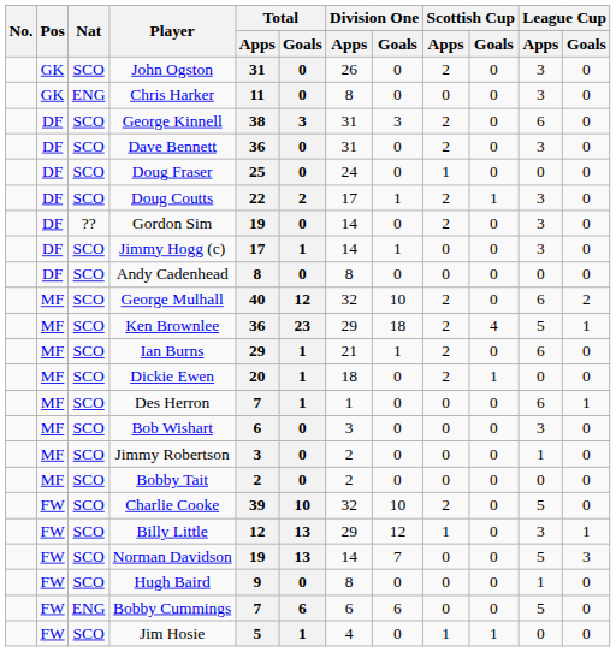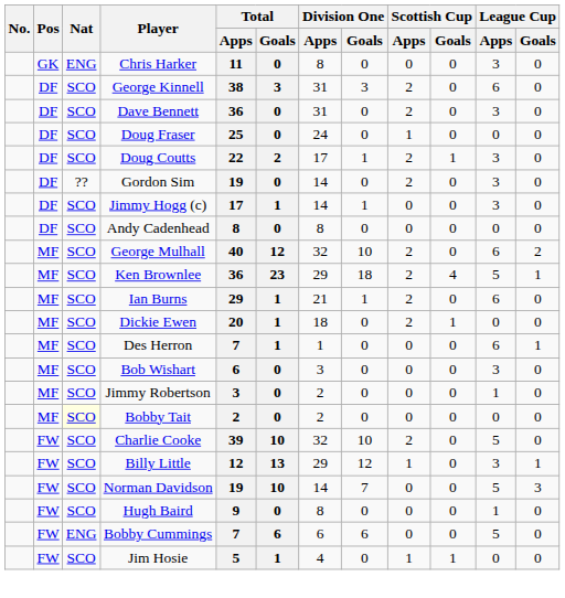 <table class="wikitable sortable" style="text-align: center;">
 <tr>
 <th rowspan="2"><abbr>No.</abbr></th>
 <th rowspan="2"><abbr>Pos</abbr></th>
 <th rowspan="2"><abbr>Nat</abbr></th>
 <th rowspan="2">Player</th>
 <th colspan="2">Total</th>
 <th colspan="2">Division One</th>
 <th colspan="2">Scottish Cup</th>
 <th colspan="2">League Cup</th>
 </tr>
 <tr>
 <th>Apps</th>
 <th>Goals</th>
 <th>Apps</th>
 <th>Goals</th>
 <th>Apps</th>
 <th>Goals</th>
 <th>Apps</th>
 <th>Goals</th>
-</tr>
-<tr>
-<td></td>
-<td><a href='#'>GK</a></td>
-<td> <a href='#'>SCO</a></td>
-<td><a href='#'>John Ogston</a></td>
-<th>31</th>
-<th>0</th>
-<td>26</td>
-<td>0</td>
-<td>2</td>
-<td>0</td>
-<td>3</td>
-<td>0</td>
 </tr>
 <tr>
 <td></td>
 <td><a href='#'>GK</a></td>
 <td> <a href='#'>ENG</a></td>
 <td><a href='#'>Chris Harker</a></td>
 <th>11</th>
 <th>0</th>
 <td>8</td>
 <td>0</td>
 <td>0</td>
 <td>0</td>
 <td>3</td>
 <td>0</td>
 </tr>
 <tr>
 <td></td>
 <td><a href='#'>DF</a></td>
 <td> <a href='#'>SCO</a></td>
 <td><a href='#'>George Kinnell</a></td>
 <th>38</th>
 <th>3</th>
 <td>31</td>
 <td>3</td>
 <td>2</td>
 <td>0</td>
 <td>6</td>
 <td>0</td>
 </tr>
 <tr>
 <td></td>
 <td><a href='#'>DF</a></td>
 <td> <a href='#'>SCO</a></td>
 <td><a href='#'>Dave Bennett</a></td>
 <th>36</th>
 <th>0</th>
 <td>31</td>
 <td>0</td>
 <td>2</td>
 <td>0</td>
 <td>3</td>
 <td>0</td>
 </tr>
 <tr>
 <td></td>
 <td><a href='#'>DF</a></td>
 <td> <a href='#'>SCO</a></td>
 <td><a href='#'>Doug Fraser</a></td>
 <th>25</th>
 <th>0</th>
 <td>24</td>
 <td>0</td>
 <td>1</td>
 <td>0</td>
 <td>0</td>
 <td>0</td>
 </tr>
 <tr>
 <td></td>
 <td><a href='#'>DF</a></td>
 <td> <a href='#'>SCO</a></td>
 <td><a href='#'>Doug Coutts</a></td>
 <th>22</th>
 <th>2</th>
 <td>17</td>
 <td>1</td>
 <td>2</td>
 <td>1</td>
 <td>3</td>
 <td>0</td>
 </tr>
 <tr>
 <td></td>
 <td><a href='#'>DF</a></td>
 <td>??</td>
 <td>Gordon Sim</td>
 <th>19</th>
 <th>0</th>
 <td>14</td>
 <td>0</td>
 <td>2</td>
 <td>0</td>
 <td>3</td>
 <td>0</td>
 </tr>
 <tr>
 <td></td>
 <td><a href='#'>DF</a></td>
 <td> <a href='#'>SCO</a></td>
 <td><a href='#'>Jimmy Hogg</a> (c)</td>
 <th>17</th>
 <th>1</th>
 <td>14</td>
 <td>1</td>
 <td>0</td>
 <td>0</td>
 <td>3</td>
 <td>0</td>
 </tr>
 <tr>
 <td></td>
 <td><a href='#'>DF</a></td>
 <td> <a href='#'>SCO</a></td>
 <td>Andy Cadenhead</td>
 <th>8</th>
 <th>0</th>
 <td>8</td>
 <td>0</td>
 <td>0</td>
 <td>0</td>
 <td>0</td>
 <td>0</td>
 </tr>
 <tr>
 <td></td>
 <td><a href='#'>MF</a></td>
 <td> <a href='#'>SCO</a></td>
 <td><a href='#'>George Mulhall</a></td>
 <th>40</th>
 <th>12</th>
 <td>32</td>
 <td>10</td>
 <td>2</td>
 <td>0</td>
 <td>6</td>
 <td>2</td>
 </tr>
 <tr>
 <td></td>
 <td><a href='#'>MF</a></td>
 <td> <a href='#'>SCO</a></td>
 <td><a href='#'>Ken Brownlee</a></td>
 <th>36</th>
 <th>23</th>
 <td>29</td>
 <td>18</td>
 <td>2</td>
 <td>4</td>
 <td>5</td>
 <td>1</td>
 </tr>
 <tr>
 <td></td>
 <td><a href='#'>MF</a></td>
 <td> <a href='#'>SCO</a></td>
 <td><a href='#'>Ian Burns</a></td>
 <th>29</th>
 <th>1</th>
 <td>21</td>
 <td>1</td>
 <td>2</td>
 <td>0</td>
 <td>6</td>
 <td>0</td>
 </tr>
 <tr>
 <td></td>
 <td><a href='#'>MF</a></td>
 <td> <a href='#'>SCO</a></td>
 <td><a href='#'>Dickie Ewen</a></td>
 <th>20</th>
 <th>1</th>
 <td>18</td>
 <td>0</td>
 <td>2</td>
 <td>1</td>
 <td>0</td>
 <td>0</td>
 </tr>
 <tr>
 <td></td>
 <td><a href='#'>MF</a></td>
 <td> <a href='#'>SCO</a></td>
 <td>Des Herron</td>
 <th>7</th>
 <th>1</th>
 <td>1</td>
 <td>0</td>
 <td>0</td>
 <td>0</td>
 <td>6</td>
 <td>1</td>
 </tr>
 <tr>
 <td></td>
 <td><a href='#'>MF</a></td>
 <td> <a href='#'>SCO</a></td>
 <td><a href='#'>Bob Wishart</a></td>
 <th>6</th>
 <th>0</th>
 <td>3</td>
 <td>0</td>
 <td>0</td>
 <td>0</td>
 <td>3</td>
 <td>0</td>
 </tr>
 <tr>
 <td></td>
 <td><a href='#'>MF</a></td>
 <td> <a href='#'>SCO</a></td>
 <td>Jimmy Robertson</td>
 <th>3</th>
 <th>0</th>
 <td>2</td>
 <td>0</td>
 <td>0</td>
 <td>0</td>
 <td>1</td>
 <td>0</td>
 </tr>
 <tr>
 <td></td>
 <td><a href='#'>MF</a></td>
-<td> <a href='#'>SCO</a></td>
+<td style="background: lightyellow;"> <a href='#'>SCO</a></td>
 <td><a href='#'>Bobby Tait</a></td>
 <th>2</th>
 <th>0</th>
 <td>2</td>
 <td>0</td>
 <td>0</td>
 <td>0</td>
 <td>0</td>
 <td>0</td>
 </tr>
 <tr>
 <td></td>
 <td><a href='#'>FW</a></td>
 <td> <a href='#'>SCO</a></td>
 <td><a href='#'>Charlie Cooke</a></td>
 <th>39</th>
 <th>10</th>
 <td>32</td>
 <td>10</td>
 <td>2</td>
 <td>0</td>
 <td>5</td>
 <td>0</td>
 </tr>
 <tr>
 <td></td>
 <td><a href='#'>FW</a></td>
 <td> <a href='#'>SCO</a></td>
 <td><a href='#'>Billy Little</a></td>
 <th>12</th>
 <th>13</th>
 <td>29</td>
 <td>12</td>
 <td>1</td>
 <td>0</td>
 <td>3</td>
 <td>1</td>
 </tr>
 <tr>
 <td></td>
 <td><a href='#'>FW</a></td>
 <td> <a href='#'>SCO</a></td>
 <td><a href='#'>Norman Davidson</a></td>
 <th>19</th>
-<th>13</th>
+<th>10</th>
 <td>14</td>
 <td>7</td>
 <td>0</td>
 <td>0</td>
 <td>5</td>
 <td>3</td>
 </tr>
 <tr>
 <td></td>
 <td><a href='#'>FW</a></td>
 <td> <a href='#'>SCO</a></td>
 <td><a href='#'>Hugh Baird</a></td>
 <th>9</th>
 <th>0</th>
 <td>8</td>
 <td>0</td>
 <td>0</td>
 <td>0</td>
 <td>1</td>
 <td>0</td>
 </tr>
 <tr>
 <td></td>
 <td><a href='#'>FW</a></td>
 <td> <a href='#'>ENG</a></td>
 <td><a href='#'>Bobby Cummings</a></td>
 <th>7</th>
 <th>6</th>
 <td>6</td>
 <td>6</td>
 <td>0</td>
 <td>0</td>
 <td>5</td>
 <td>0</td>
 </tr>
 <tr>
 <td></td>
 <td><a href='#'>FW</a></td>
 <td> <a href='#'>SCO</a></td>
 <td>Jim Hosie</td>
 <th>5</th>
 <th>1</th>
 <td>4</td>
 <td>0</td>
 <td>1</td>
 <td>1</td>
 <td>0</td>
 <td>0</td>
 </tr>
 </table>
